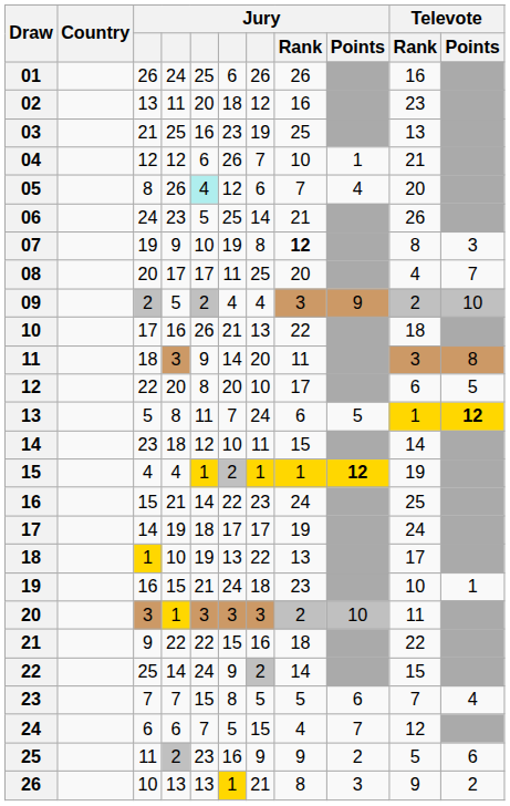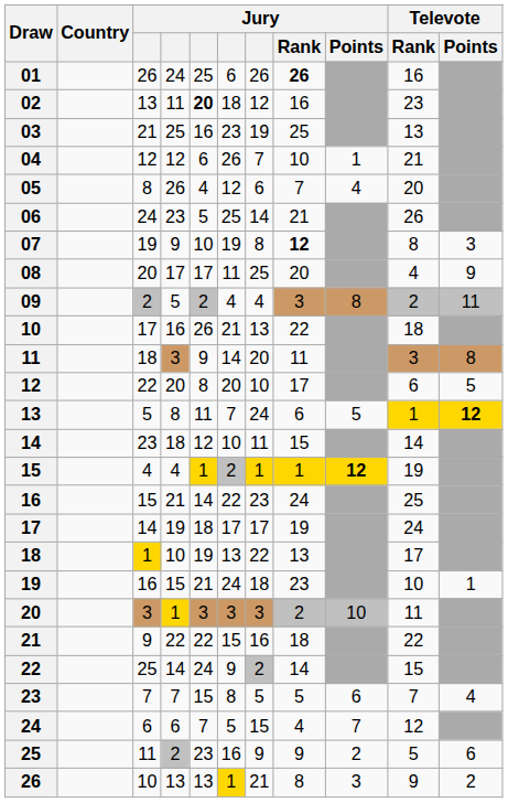 <table class="sortable wikitable collapsible plainrowheaders" style="text-align:center;">
 <tr>
 </tr>
 <tr>
 <th scope="col" rowspan="2">Draw</th>
 <th scope="col" rowspan="2">Country</th>
 <th scope="col" colspan="7">Jury</th>
 <th scope="col" colspan="2">Televote</th>
 </tr>
 <tr>
 <th scope="col"><small></small></th>
 <th scope="col"><small></small></th>
 <th scope="col"><small></small></th>
 <th scope="col"><small></small></th>
 <th scope="col"><small></small></th>
 <th scope="col">Rank</th>
 <th scope="col">Points</th>
 <th scope="col">Rank</th>
 <th scope="col">Points</th>
 </tr>
 <tr>
 <th scope="row" style="text-align:center;">01</th>
 <td style="text-align:left;"></td>
 <td>26</td>
 <td>24</td>
 <td>25</td>
 <td>6</td>
 <td>26</td>
-<td>26</td>
+<td><strong>26</strong></td>
 <td style="background:#AAAAAA;"></td>
 <td>16</td>
 <td style="background:#AAAAAA;"></td>
 </tr>
 <tr>
 <th scope="row" style="text-align:center;">02</th>
 <td style="text-align:left;"></td>
 <td>13</td>
 <td>11</td>
-<td>20</td>
+<td><strong>20</strong></td>
 <td>18</td>
 <td>12</td>
 <td>16</td>
 <td style="background:#AAAAAA;"></td>
 <td>23</td>
 <td style="background:#AAAAAA;"></td>
 </tr>
 <tr>
 <th scope="row" style="text-align:center;">03</th>
 <td style="text-align:left;"></td>
 <td>21</td>
 <td>25</td>
 <td>16</td>
 <td>23</td>
 <td>19</td>
 <td>25</td>
 <td style="background:#AAAAAA;"></td>
 <td>13</td>
 <td style="background:#AAAAAA;"></td>
 </tr>
 <tr>
 <th scope="row" style="text-align:center;">04</th>
 <td style="text-align:left;"></td>
 <td>12</td>
 <td>12</td>
 <td>6</td>
 <td>26</td>
 <td>7</td>
 <td>10</td>
 <td>1</td>
 <td>21</td>
 <td style="background:#AAAAAA;"></td>
 </tr>
 <tr>
 <th scope="row" style="text-align:center;">05</th>
 <td style="text-align:left;"></td>
 <td>8</td>
 <td>26</td>
-<td style="background: paleturquoise;">4</td>
+<td>4</td>
 <td>12</td>
 <td>6</td>
 <td>7</td>
 <td>4</td>
 <td>20</td>
 <td style="background:#AAAAAA;"></td>
 </tr>
 <tr>
 <th scope="row" style="text-align:center;">06</th>
 <td style="text-align:left;"></td>
 <td>24</td>
 <td>23</td>
 <td>5</td>
 <td>25</td>
 <td>14</td>
 <td>21</td>
 <td style="background:#AAAAAA;"></td>
 <td>26</td>
 <td style="background:#AAAAAA;"></td>
 </tr>
 <tr>
 <th scope="row" style="text-align:center;">07</th>
 <td style="text-align:left;"></td>
 <td>19</td>
 <td>9</td>
 <td>10</td>
 <td>19</td>
 <td>8</td>
 <td><strong>12</strong></td>
 <td style="background:#AAAAAA;"></td>
 <td>8</td>
 <td>3</td>
 </tr>
 <tr>
 <th scope="row" style="text-align:center;">08</th>
 <td style="text-align:left;"></td>
 <td>20</td>
 <td>17</td>
 <td>17</td>
 <td>11</td>
 <td>25</td>
 <td>20</td>
 <td style="background:#AAAAAA;"></td>
 <td>4</td>
-<td>7</td>
+<td>9</td>
 </tr>
 <tr>
 <th scope="row" style="text-align:center;">09</th>
 <td style="text-align:left;"></td>
 <td style="background:silver;">2</td>
 <td>5</td>
 <td style="background:silver;">2</td>
 <td>4</td>
 <td>4</td>
 <td style="background:#CC9966;">3</td>
-<td style="background:#CC9966;">9</td>
+<td style="background:#CC9966;">8</td>
 <td style="background:silver;">2</td>
-<td style="background:silver;">10</td>
+<td style="background:silver;">11</td>
 </tr>
 <tr>
 <th scope="row" style="text-align:center;">10</th>
 <td style="text-align:left;"></td>
 <td>17</td>
 <td>16</td>
 <td>26</td>
 <td>21</td>
 <td>13</td>
 <td>22</td>
 <td style="background:#AAAAAA;"></td>
 <td>18</td>
 <td style="background:#AAAAAA;"></td>
 </tr>
 <tr>
 <th scope="row" style="text-align:center;">11</th>
 <td style="text-align:left;"></td>
 <td>18</td>
 <td style="background:#CC9966;">3</td>
 <td>9</td>
 <td>14</td>
 <td>20</td>
 <td>11</td>
 <td style="background:#AAAAAA;"></td>
 <td style="background:#CC9966;">3</td>
 <td style="background:#CC9966;">8</td>
 </tr>
 <tr>
 <th scope="row" style="text-align:center;">12</th>
 <td style="text-align:left;"></td>
 <td>22</td>
 <td>20</td>
 <td>8</td>
 <td>20</td>
 <td>10</td>
 <td>17</td>
 <td style="background:#AAAAAA;"></td>
 <td>6</td>
 <td>5</td>
 </tr>
 <tr>
 <th scope="row" style="text-align:center;">13</th>
 <td style="text-align:left;"></td>
 <td>5</td>
 <td>8</td>
 <td>11</td>
 <td>7</td>
 <td>24</td>
 <td>6</td>
 <td>5</td>
 <td style="background:gold;">1</td>
 <td style="background:gold;"><strong>12</strong></td>
 </tr>
 <tr>
 <th scope="row" style="text-align:center;">14</th>
 <td style="text-align:left;"></td>
 <td>23</td>
 <td>18</td>
 <td>12</td>
 <td>10</td>
 <td>11</td>
 <td>15</td>
 <td style="background:#AAAAAA;"></td>
 <td>14</td>
 <td style="background:#AAAAAA;"></td>
 </tr>
 <tr>
 <th scope="row" style="text-align:center;">15</th>
 <td style="text-align:left;"></td>
 <td>4</td>
 <td>4</td>
 <td style="background:gold;">1</td>
 <td style="background:silver;">2</td>
 <td style="background:gold;">1</td>
 <td style="background:gold;">1</td>
 <td style="background:gold;"><strong>12</strong></td>
 <td>19</td>
 <td style="background:#AAAAAA;"></td>
 </tr>
 <tr>
 <th scope="row" style="text-align:center;">16</th>
 <td style="text-align:left;"></td>
 <td>15</td>
 <td>21</td>
 <td>14</td>
 <td>22</td>
 <td>23</td>
 <td>24</td>
 <td style="background:#AAAAAA;"></td>
 <td>25</td>
 <td style="background:#AAAAAA;"></td>
 </tr>
 <tr>
 <th scope="row" style="text-align:center;">17</th>
 <td style="text-align:left;"></td>
 <td>14</td>
 <td>19</td>
 <td>18</td>
 <td>17</td>
 <td>17</td>
 <td>19</td>
 <td style="background:#AAAAAA;"></td>
 <td>24</td>
 <td style="background:#AAAAAA;"></td>
 </tr>
 <tr>
 <th scope="row" style="text-align:center;">18</th>
 <td style="text-align:left;"></td>
 <td style="background:gold;">1</td>
 <td>10</td>
 <td>19</td>
 <td>13</td>
 <td>22</td>
 <td>13</td>
 <td style="background:#AAAAAA;"></td>
 <td>17</td>
 <td style="background:#AAAAAA;"></td>
 </tr>
 <tr>
 <th scope="row" style="text-align:center;">19</th>
 <td style="text-align:left;"></td>
 <td>16</td>
 <td>15</td>
 <td>21</td>
 <td>24</td>
 <td>18</td>
 <td>23</td>
 <td style="background:#AAAAAA;"></td>
 <td>10</td>
 <td>1</td>
 </tr>
 <tr>
 <th scope="row" style="text-align:center;">20</th>
 <td style="text-align:left;"></td>
 <td style="background:#CC9966;">3</td>
 <td style="background:gold;">1</td>
 <td style="background:#CC9966;">3</td>
 <td style="background:#CC9966;">3</td>
 <td style="background:#CC9966;">3</td>
 <td style="background:silver;">2</td>
 <td style="background:silver;">10</td>
 <td>11</td>
 <td style="background:#AAAAAA;"></td>
 </tr>
 <tr>
 <th scope="row" style="text-align:center;">21</th>
 <td style="text-align:left;"></td>
 <td>9</td>
 <td>22</td>
 <td>22</td>
 <td>15</td>
 <td>16</td>
 <td>18</td>
 <td style="background:#AAAAAA;"></td>
 <td>22</td>
 <td style="background:#AAAAAA;"></td>
 </tr>
 <tr>
 <th scope="row" style="text-align:center;">22</th>
 <td style="text-align:left;"></td>
 <td>25</td>
 <td>14</td>
 <td>24</td>
 <td>9</td>
 <td style="background:silver;">2</td>
 <td>14</td>
 <td style="background:#AAAAAA;"></td>
 <td>15</td>
 <td style="background:#AAAAAA;"></td>
 </tr>
 <tr>
 <th scope="row" style="text-align:center;">23</th>
 <td style="text-align:left;"></td>
 <td>7</td>
 <td>7</td>
 <td>15</td>
 <td>8</td>
 <td>5</td>
 <td>5</td>
 <td>6</td>
 <td>7</td>
 <td>4</td>
 </tr>
 <tr>
 <th scope="row" style="text-align:center;">24</th>
 <td style="text-align:left;"></td>
 <td>6</td>
 <td>6</td>
 <td>7</td>
 <td>5</td>
 <td>15</td>
 <td>4</td>
 <td>7</td>
 <td>12</td>
 <td style="background:#AAAAAA;"></td>
 </tr>
 <tr>
 <th scope="row" style="text-align:center;">25</th>
 <td style="text-align:left;"></td>
 <td>11</td>
 <td style="background:silver;">2</td>
 <td>23</td>
 <td>16</td>
 <td>9</td>
 <td>9</td>
 <td>2</td>
 <td>5</td>
 <td>6</td>
 </tr>
 <tr>
 <th scope="row" style="text-align:center;">26</th>
 <td style="text-align:left;"></td>
 <td>10</td>
 <td>13</td>
 <td>13</td>
 <td style="background:gold;">1</td>
 <td>21</td>
 <td>8</td>
 <td>3</td>
 <td>9</td>
 <td>2</td>
 </tr>
 </table>
